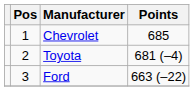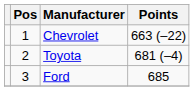 <table class="wikitable" style="font-size: 95%;">
 <tr>
 <th></th>
 <th>Pos</th>
 <th>Manufacturer</th>
 <th>Points</th>
 </tr>
 <tr>
 <td align="left"></td>
 <td style="text-align:center;">1</td>
 <td><a href='#'>Chevrolet</a></td>
-<td style="text-align:center;">685</td>
+<td style="text-align:center;">663 (–22)</td>
 </tr>
 <tr>
 <td align="left"></td>
 <td style="text-align:center;">2</td>
 <td><a href='#'>Toyota</a></td>
 <td style="text-align:center;">681 (–4)</td>
 </tr>
 <tr>
 <td align="left"></td>
 <td style="text-align:center;">3</td>
 <td><a href='#'>Ford</a></td>
-<td style="text-align:center;">663 (–22)</td>
+<td style="text-align:center;">685</td>
 </tr>
 <tr class="sortbottom">
 </tr>
 </table>
